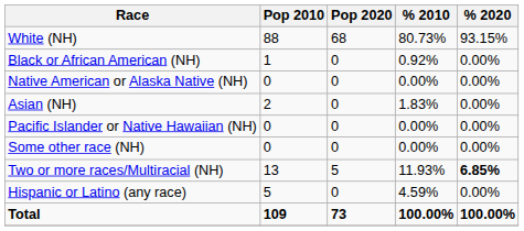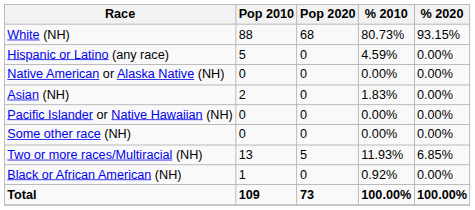 <table class="wikitable">
 <tr>
 <th>Race</th>
 <th>Pop 2010</th>
 <th>Pop 2020</th>
 <th>% 2010</th>
 <th>% 2020</th>
 </tr>
 <tr>
 <td><a href='#'>White</a> (NH)</td>
 <td>88</td>
 <td>68</td>
 <td>80.73%</td>
 <td>93.15%</td>
 </tr>
 <tr>
-<td><a href='#'>Black or African American</a> (NH)</td>
-<td>1</td>
+<td><a href='#'>Hispanic or Latino</a> (any race)</td>
+<td>5</td>
 <td>0</td>
-<td>0.92%</td>
+<td>4.59%</td>
 <td>0.00%</td>
 </tr>
 <tr>
 <td><a href='#'>Native American</a> or <a href='#'>Alaska Native</a> (NH)</td>
 <td>0</td>
 <td>0</td>
 <td>0.00%</td>
 <td>0.00%</td>
 </tr>
 <tr>
 <td><a href='#'>Asian</a> (NH)</td>
 <td>2</td>
 <td>0</td>
 <td>1.83%</td>
 <td>0.00%</td>
 </tr>
 <tr>
 <td><a href='#'>Pacific Islander</a> or <a href='#'>Native Hawaiian</a> (NH)</td>
 <td>0</td>
 <td>0</td>
 <td>0.00%</td>
 <td>0.00%</td>
 </tr>
 <tr>
 <td><a href='#'>Some other race</a> (NH)</td>
 <td>0</td>
 <td>0</td>
 <td>0.00%</td>
 <td>0.00%</td>
 </tr>
 <tr>
 <td><a href='#'>Two or more races/Multiracial</a> (NH)</td>
 <td>13</td>
 <td>5</td>
 <td>11.93%</td>
-<td><strong>6.85%</strong></td>
+<td>6.85%</td>
 </tr>
 <tr>
-<td><a href='#'>Hispanic or Latino</a> (any race)</td>
-<td>5</td>
+<td><a href='#'>Black or African American</a> (NH)</td>
+<td>1</td>
 <td>0</td>
-<td>4.59%</td>
+<td>0.92%</td>
 <td>0.00%</td>
 </tr>
 <tr>
 <td><strong>Total</strong></td>
 <td><strong>109</strong></td>
 <td><strong>73</strong></td>
 <td><strong>100.00%</strong></td>
 <td><strong>100.00%</strong></td>
 </tr>
 <tr>
 </tr>
 </table>
